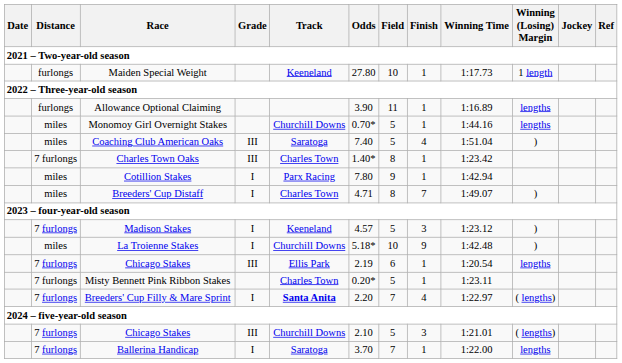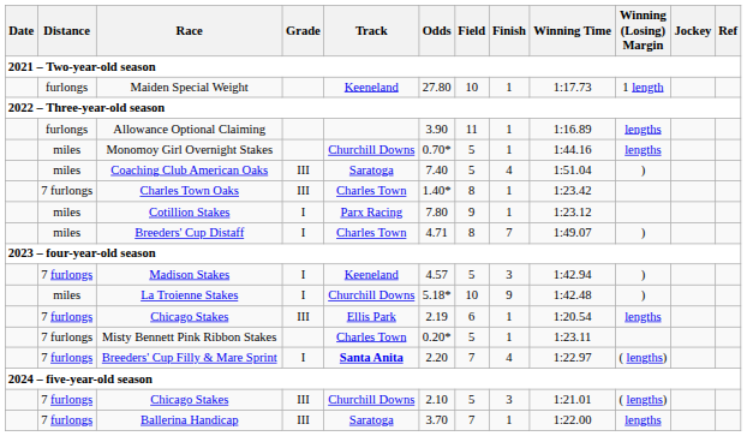 <table class = "wikitable sortable" style="text-align:center; width:95%; font-size:90%">
 <tr>
 <th scope="col">Date</th>
 <th scope="col">Distance</th>
 <th scope="col">Race</th>
 <th scope="col">Grade</th>
 <th scope="col">Track</th>
 <th scope="col">Odds</th>
 <th scope="col">Field</th>
 <th scope="col">Finish</th>
 <th scope="col">Winning Time</th>
 <th scope="col">Winning<br>(Losing)<br>Margin</th>
 <th scope="col">Jockey</th>
 <th scope="col" class="unsortable">Ref</th>
 </tr>
 <tr style="background-color:white">
 <td align="left" colspan=12><strong>2021 – Two-year-old season</strong></td>
 </tr>
 <tr>
 <td></td>
 <td>  furlongs</td>
 <td>Maiden Special Weight</td>
 <td></td>
 <td><a href='#'>Keeneland</a></td>
 <td>27.80</td>
 <td>10</td>
 <td>1</td>
 <td>1:17.73</td>
 <td>1 <a href='#'>length</a></td>
 <td></td>
 <td></td>
 </tr>
 <tr style="background-color:white">
 <td align="left" colspan=12><strong>2022 – Three-year-old season</strong></td>
 </tr>
 <tr>
 <td></td>
 <td>  furlongs</td>
 <td>Allowance Optional Claiming</td>
 <td></td>
 <td></td>
 <td>3.90</td>
 <td>11</td>
 <td>1</td>
 <td>1:16.89</td>
 <td> <a href='#'>lengths</a></td>
 <td></td>
 <td></td>
 </tr>
 <tr>
 <td></td>
 <td>  miles</td>
 <td>Monomoy Girl Overnight Stakes</td>
 <td></td>
 <td><a href='#'>Churchill Downs</a></td>
 <td>0.70*</td>
 <td>5</td>
 <td>1</td>
 <td>1:44.16</td>
 <td> <a href='#'>lengths</a></td>
 <td></td>
 <td></td>
 </tr>
 <tr>
 <td></td>
 <td>  miles</td>
 <td><a href='#'>Coaching Club American Oaks</a></td>
 <td>III</td>
 <td><a href='#'>Saratoga</a></td>
 <td>7.40</td>
 <td>5</td>
 <td>4</td>
 <td>1:51.04</td>
 <td>)</td>
 <td></td>
 <td></td>
 </tr>
 <tr>
 <td></td>
 <td> 7 furlongs</td>
 <td><a href='#'>Charles Town Oaks</a></td>
 <td>III</td>
 <td><a href='#'>Charles Town</a></td>
 <td>1.40*</td>
 <td>8</td>
 <td>1</td>
 <td>1:23.42</td>
 <td></td>
 <td></td>
 <td></td>
 </tr>
 <tr>
 <td></td>
 <td>  miles</td>
 <td><a href='#'>Cotillion Stakes</a></td>
 <td>I</td>
 <td><a href='#'>Parx Racing</a></td>
 <td>7.80</td>
 <td>9</td>
 <td>1</td>
-<td>1:42.94</td>
+<td>1:23.12</td>
 <td></td>
 <td></td>
 <td></td>
 </tr>
 <tr>
 <td></td>
 <td> miles</td>
 <td><a href='#'>Breeders' Cup Distaff</a></td>
 <td>I</td>
 <td><a href='#'>Charles Town</a></td>
 <td>4.71</td>
 <td>8</td>
 <td>7</td>
 <td>1:49.07</td>
 <td>)</td>
 <td></td>
 <td></td>
 </tr>
 <tr style="background-color:white">
 <td align="left" colspan=12><strong>2023 – four-year-old season</strong></td>
 </tr>
 <tr>
 <td></td>
 <td>   7 <a href='#'>furlongs</a></td>
 <td><a href='#'>Madison Stakes</a></td>
 <td>I</td>
 <td><a href='#'>Keeneland</a></td>
 <td>4.57</td>
 <td>5</td>
 <td>3</td>
-<td>1:23.12</td>
+<td>1:42.94</td>
 <td>)</td>
 <td></td>
 <td></td>
 </tr>
 <tr>
 <td></td>
 <td>  miles</td>
 <td><a href='#'>La Troienne Stakes</a></td>
 <td>I</td>
 <td><a href='#'>Churchill Downs</a></td>
 <td>5.18*</td>
 <td>10</td>
 <td>9</td>
 <td>1:42.48</td>
 <td>)</td>
 <td></td>
 <td></td>
 </tr>
 <tr>
 <td></td>
 <td>   7 <a href='#'>furlongs</a></td>
 <td><a href='#'>Chicago Stakes</a></td>
 <td>III</td>
 <td><a href='#'>Ellis Park</a></td>
 <td>2.19</td>
 <td>6</td>
 <td>1</td>
 <td>1:20.54</td>
 <td>  <a href='#'>lengths</a></td>
 <td></td>
 <td></td>
 </tr>
 <tr>
 <td></td>
 <td> 7 furlongs</td>
 <td>Misty Bennett Pink Ribbon Stakes</td>
 <td></td>
 <td><a href='#'>Charles Town</a></td>
 <td>0.20*</td>
 <td>5</td>
 <td>1</td>
 <td>1:23.11</td>
 <td></td>
 <td></td>
 <td></td>
 </tr>
 <tr>
 <td></td>
 <td>   7 <a href='#'>furlongs</a></td>
 <td><a href='#'>Breeders' Cup Filly & Mare Sprint</a></td>
 <td>I</td>
 <td><strong><a href='#'>Santa Anita</a></strong></td>
 <td>2.20</td>
 <td>7</td>
 <td>4</td>
 <td>1:22.97</td>
 <td>( <a href='#'>lengths</a>)</td>
 <td></td>
 <td></td>
 </tr>
 <tr style="background-color:white">
 <td align="left" colspan=12><strong>2024 – five-year-old season</strong></td>
 </tr>
 <tr>
 <td></td>
 <td>   7 <a href='#'>furlongs</a></td>
 <td><a href='#'>Chicago Stakes</a></td>
 <td>III</td>
 <td><a href='#'>Churchill Downs</a></td>
 <td>2.10</td>
 <td>5</td>
 <td>3</td>
 <td>1:21.01</td>
 <td> ( <a href='#'>lengths</a>)</td>
 <td></td>
 <td></td>
 </tr>
 <tr>
 <td></td>
 <td> 7 <a href='#'>furlongs</a></td>
 <td><a href='#'>Ballerina Handicap</a></td>
-<td>I</td>
+<td>III</td>
 <td><a href='#'>Saratoga</a></td>
 <td>3.70</td>
 <td>7</td>
 <td>1</td>
 <td>1:22.00</td>
 <td> <a href='#'>lengths</a></td>
 <td></td>
 <td></td>
 </tr>
 </table>
